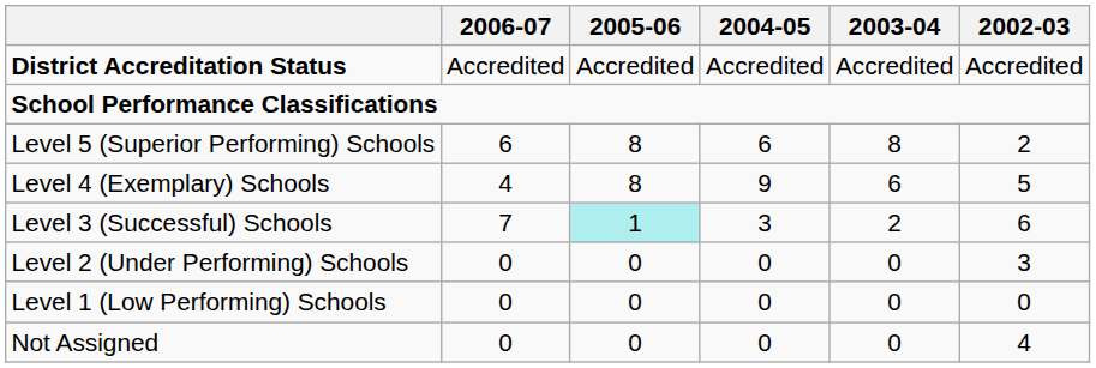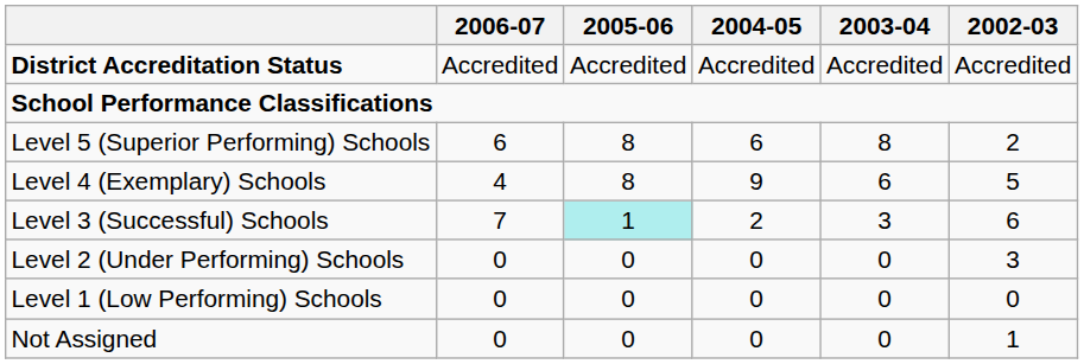 <table class="wikitable" style="font-size: 95%;">
 <tr>
 <th></th>
 <th>2006-07</th>
 <th>2005-06</th>
 <th>2004-05</th>
 <th>2003-04</th>
 <th>2002-03</th>
 </tr>
 <tr>
 <td align="left"><strong>District Accreditation Status</strong></td>
 <td align="center">Accredited</td>
 <td align="center">Accredited</td>
 <td align="center">Accredited</td>
 <td align="center">Accredited</td>
 <td align="center">Accredited</td>
 </tr>
 <tr>
 <td align="left" colspan="6"><strong>School Performance Classifications</strong></td>
 </tr>
 <tr>
 <td align="left">Level 5 (Superior Performing) Schools</td>
 <td align="center">6</td>
 <td align="center">8</td>
 <td align="center">6</td>
 <td align="center">8</td>
 <td align="center">2</td>
 </tr>
 <tr>
 <td align="left">Level 4 (Exemplary) Schools</td>
 <td align="center">4</td>
 <td align="center">8</td>
 <td align="center">9</td>
 <td align="center">6</td>
 <td align="center">5</td>
 </tr>
 <tr>
 <td align="left">Level 3 (Successful) Schools</td>
 <td align="center">7</td>
 <td align="center" style="background: paleturquoise;">1</td>
+<td align="center">2</td>
 <td align="center">3</td>
-<td align="center">2</td>
 <td align="center">6</td>
 </tr>
 <tr>
 <td align="left">Level 2 (Under Performing) Schools</td>
 <td align="center">0</td>
 <td align="center">0</td>
 <td align="center">0</td>
 <td align="center">0</td>
 <td align="center">3</td>
 </tr>
 <tr>
 <td align="left">Level 1 (Low Performing) Schools</td>
 <td align="center">0</td>
 <td align="center">0</td>
 <td align="center">0</td>
 <td align="center">0</td>
 <td align="center">0</td>
 </tr>
 <tr>
 <td align="left">Not Assigned</td>
 <td align="center">0</td>
 <td align="center">0</td>
 <td align="center">0</td>
 <td align="center">0</td>
-<td align="center">4</td>
+<td align="center">1</td>
 </tr>
 </table>
